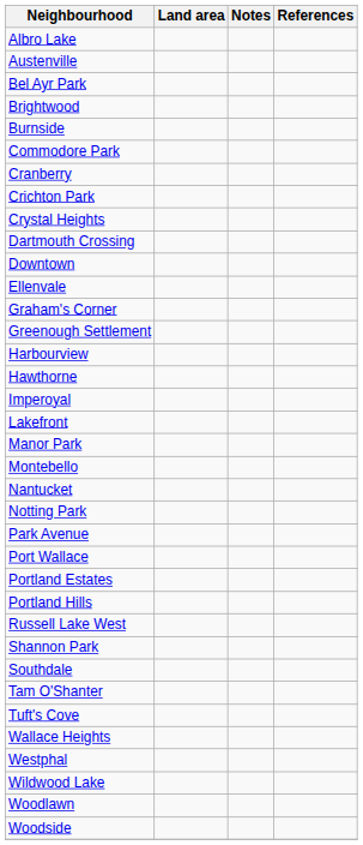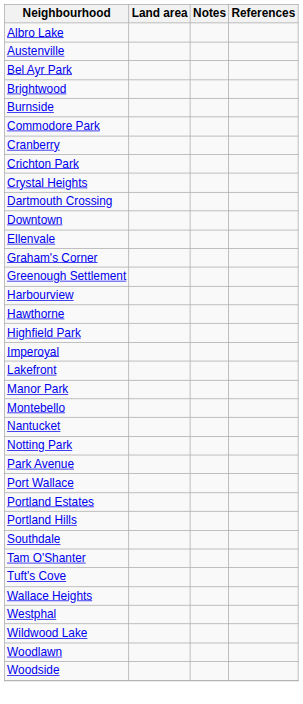 <table class="wikitable sortable">
 <tr>
 <th>Neighbourhood</th>
 <th>Land area</th>
 <th>Notes</th>
 <th>References</th>
 </tr>
 <tr>
 <td><a href='#'>Albro Lake</a></td>
 <td></td>
 <td></td>
 <td></td>
 </tr>
 <tr>
 <td><a href='#'>Austenville</a></td>
 <td></td>
 <td></td>
 <td></td>
 </tr>
 <tr>
 <td><a href='#'>Bel Ayr Park</a></td>
 <td></td>
 <td></td>
 <td></td>
 </tr>
 <tr>
 <td><a href='#'>Brightwood</a></td>
 <td></td>
 <td></td>
 <td></td>
 </tr>
 <tr>
 <td><a href='#'>Burnside</a></td>
 <td></td>
 <td></td>
 <td></td>
 </tr>
 <tr>
 <td><a href='#'>Commodore Park</a></td>
 <td></td>
 <td></td>
 <td></td>
 </tr>
 <tr>
 <td><a href='#'>Cranberry</a></td>
 <td></td>
 <td></td>
 <td></td>
 </tr>
 <tr>
 <td><a href='#'>Crichton Park</a></td>
 <td></td>
 <td></td>
 <td></td>
 </tr>
 <tr>
 <td><a href='#'>Crystal Heights</a></td>
 <td></td>
 <td></td>
 <td></td>
 </tr>
 <tr>
 <td><a href='#'>Dartmouth Crossing</a></td>
 <td></td>
 <td></td>
 <td></td>
 </tr>
 <tr>
 <td><a href='#'>Downtown</a></td>
 <td></td>
 <td></td>
 <td></td>
 </tr>
 <tr>
 <td><a href='#'>Ellenvale</a></td>
 <td></td>
 <td></td>
 <td></td>
 </tr>
 <tr>
 <td><a href='#'>Graham's Corner</a></td>
 <td></td>
 <td></td>
 <td></td>
 </tr>
 <tr>
 <td><a href='#'>Greenough Settlement</a></td>
 <td></td>
 <td></td>
 <td></td>
 </tr>
 <tr>
 <td><a href='#'>Harbourview</a></td>
 <td></td>
 <td></td>
 <td></td>
 </tr>
 <tr>
 <td><a href='#'>Hawthorne</a></td>
 <td></td>
 <td></td>
 <td></td>
 </tr>
 <tr>
+<td><a href='#'>Highfield Park</a></td>
+<td></td>
+<td></td>
+<td></td>
+</tr>
+<tr>
 <td><a href='#'>Imperoyal</a></td>
 <td></td>
 <td></td>
 <td></td>
 </tr>
 <tr>
 <td><a href='#'>Lakefront</a></td>
 <td></td>
 <td></td>
 <td></td>
 </tr>
 <tr>
 <td><a href='#'>Manor Park</a></td>
 <td></td>
 <td></td>
 <td></td>
 </tr>
 <tr>
 <td><a href='#'>Montebello</a></td>
 <td></td>
 <td></td>
 <td></td>
 </tr>
 <tr>
 <td><a href='#'>Nantucket</a></td>
 <td></td>
 <td></td>
 <td></td>
 </tr>
 <tr>
 <td><a href='#'>Notting Park</a></td>
 <td></td>
 <td></td>
 <td></td>
 </tr>
 <tr>
 <td><a href='#'>Park Avenue</a></td>
 <td></td>
 <td></td>
 <td></td>
 </tr>
 <tr>
 <td><a href='#'>Port Wallace</a></td>
 <td></td>
 <td></td>
 <td></td>
 </tr>
 <tr>
 <td><a href='#'>Portland Estates</a></td>
 <td></td>
 <td></td>
 <td></td>
 </tr>
 <tr>
 <td><a href='#'>Portland Hills</a></td>
 <td></td>
 <td></td>
 <td></td>
 </tr>
 <tr>
-<td><a href='#'>Russell Lake West</a></td>
-<td></td>
-<td></td>
-<td></td>
-</tr>
-<tr>
-<td><a href='#'>Shannon Park</a></td>
-<td></td>
-<td></td>
-<td></td>
-</tr>
-<tr>
 <td><a href='#'>Southdale</a></td>
 <td></td>
 <td></td>
 <td></td>
 </tr>
 <tr>
 <td><a href='#'>Tam O'Shanter</a></td>
 <td></td>
 <td></td>
 <td></td>
 </tr>
 <tr>
 <td><a href='#'>Tuft's Cove</a></td>
 <td></td>
 <td></td>
 <td></td>
 </tr>
 <tr>
 <td><a href='#'>Wallace Heights</a></td>
 <td></td>
 <td></td>
 <td></td>
 </tr>
 <tr>
 <td><a href='#'>Westphal</a></td>
 <td></td>
 <td></td>
 <td></td>
 </tr>
 <tr>
 <td><a href='#'>Wildwood Lake</a></td>
 <td></td>
 <td></td>
 <td></td>
 </tr>
 <tr>
 <td><a href='#'>Woodlawn</a></td>
 <td></td>
 <td></td>
 <td></td>
 </tr>
 <tr>
 <td><a href='#'>Woodside</a></td>
 <td></td>
 <td></td>
 <td></td>
 </tr>
 <tr>
 </tr>
 </table>
